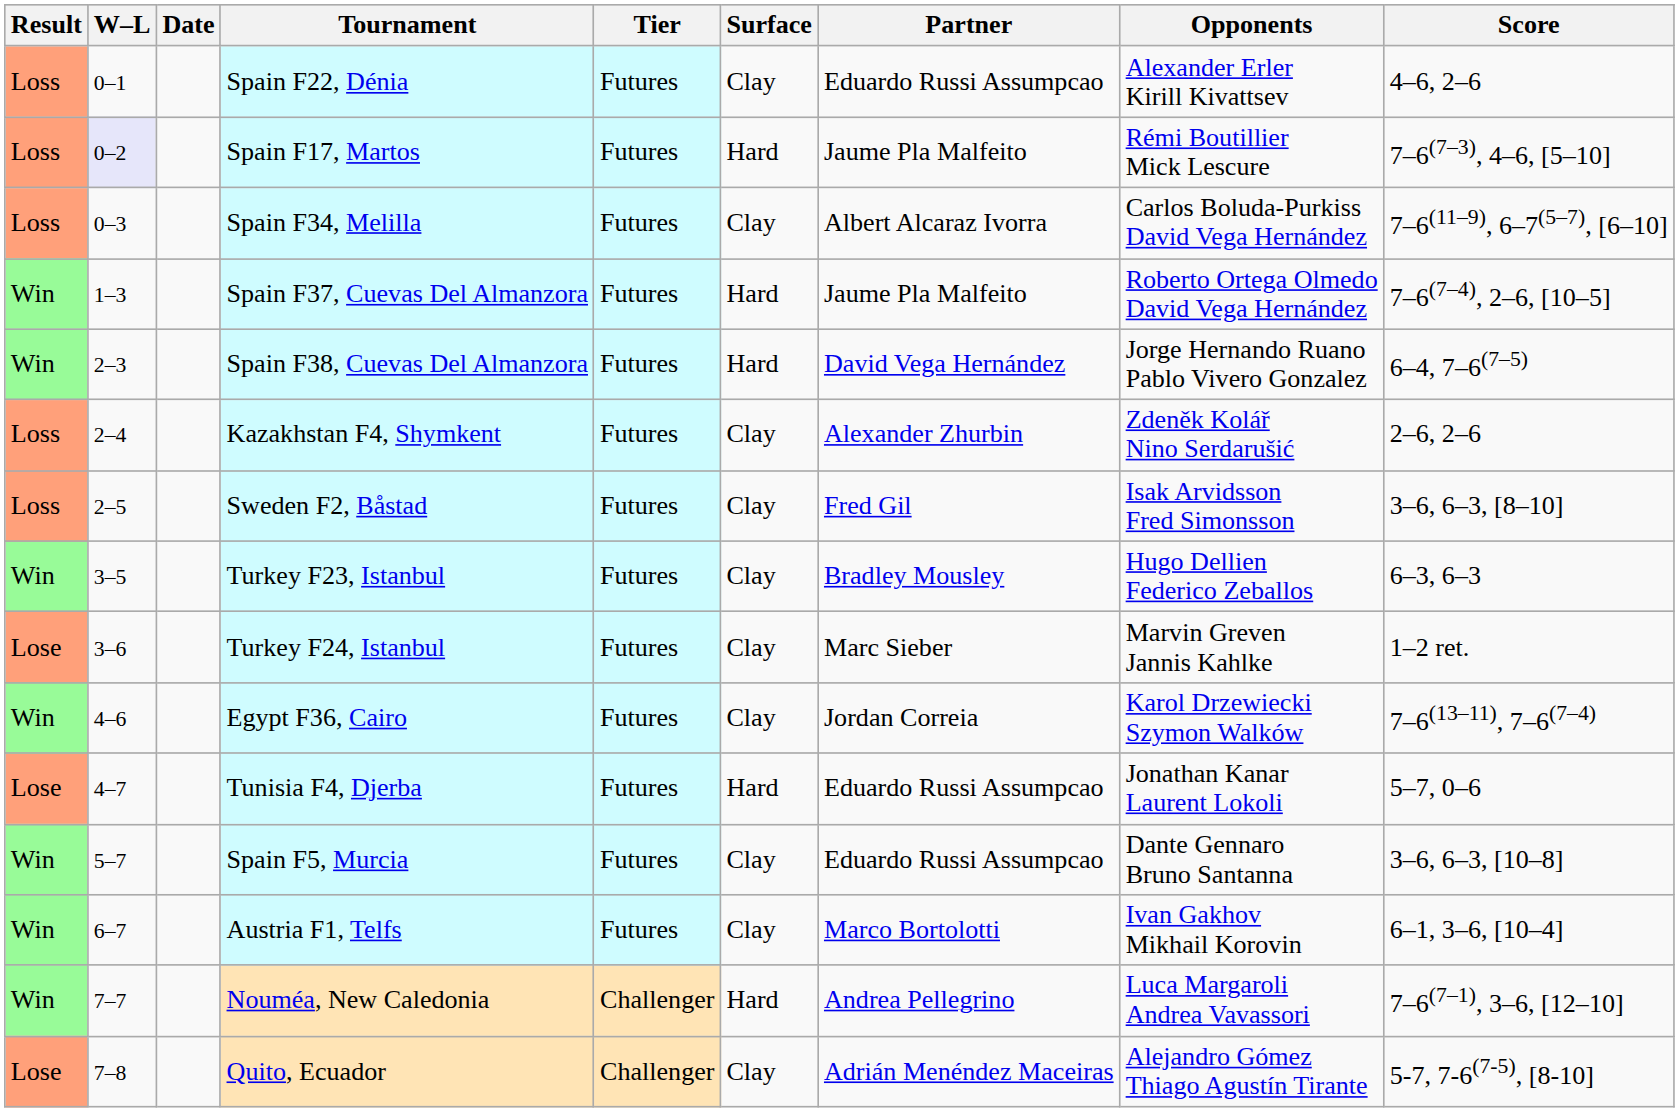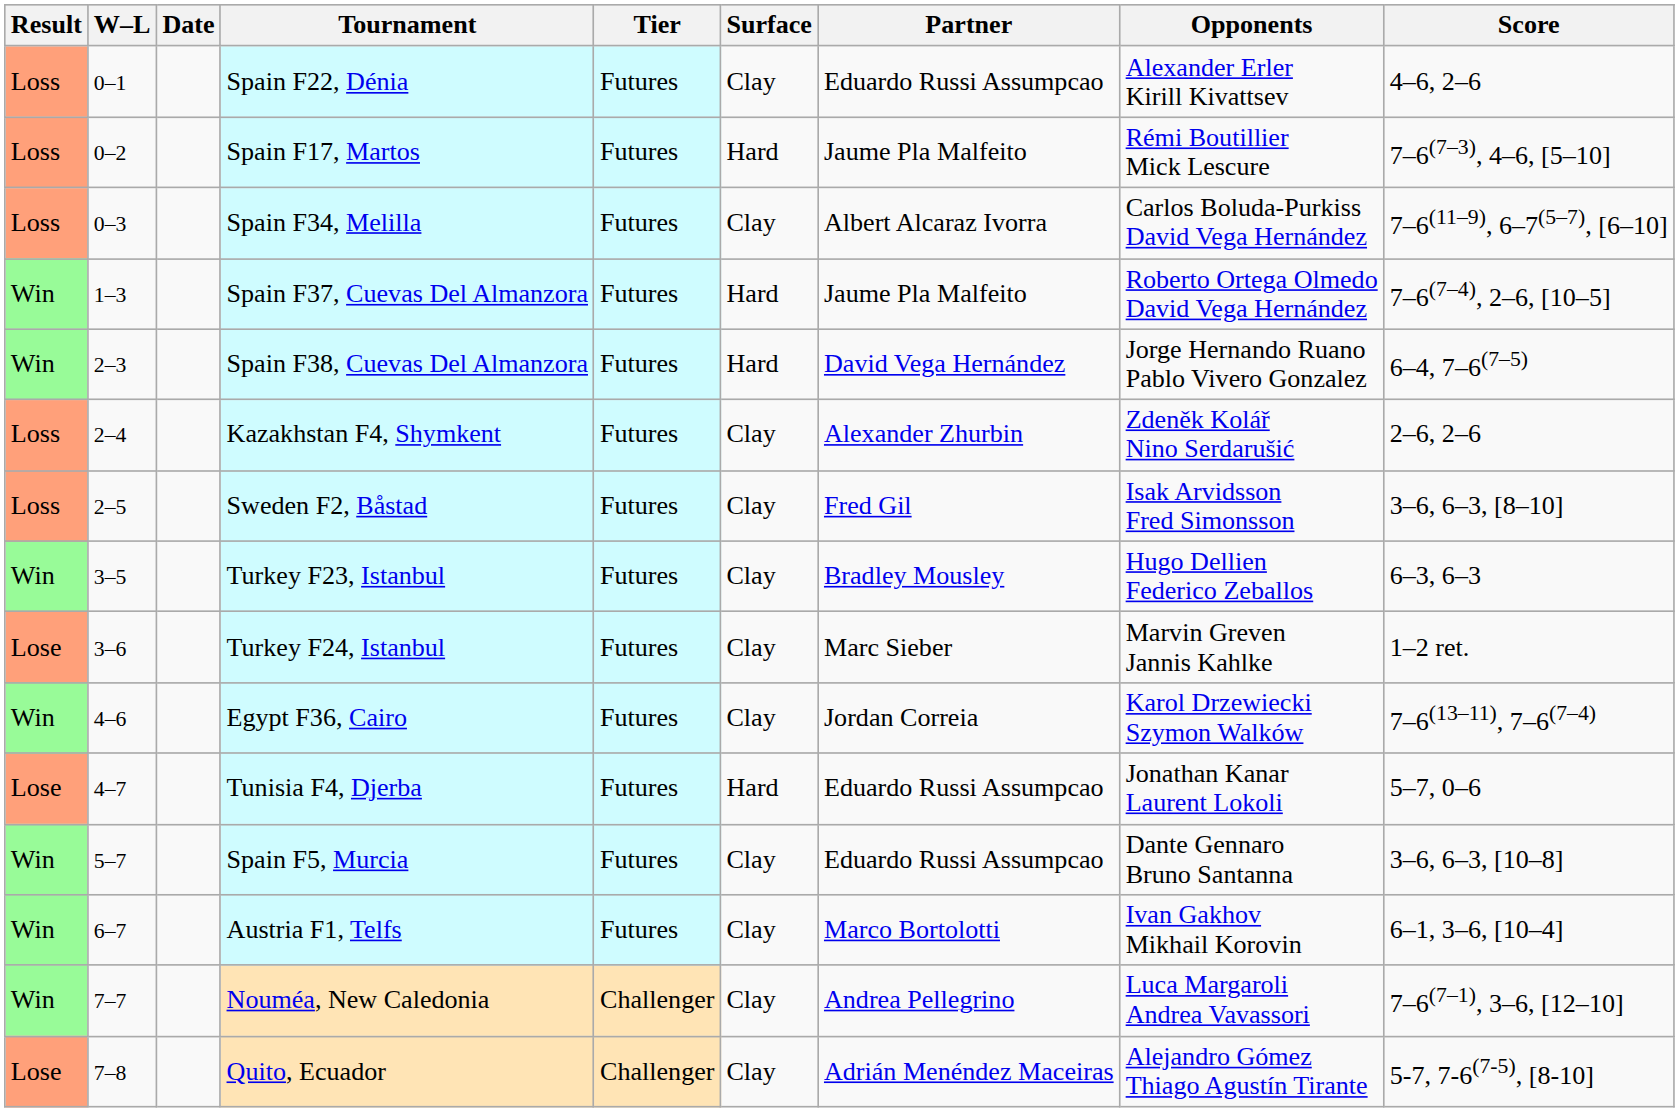 <table class="sortable wikitable">
 <tr>
 <th>Result</th>
 <th class="unsortable">W–L</th>
 <th>Date</th>
 <th>Tournament</th>
 <th>Tier</th>
 <th>Surface</th>
 <th>Partner</th>
 <th>Opponents</th>
 <th class="unsortable">Score</th>
 </tr>
 <tr>
 <td bgcolor=ffa07a>Loss</td>
 <td><small>0–1</small></td>
 <td></td>
 <td style="background:#cffcff;">Spain F22, <a href='#'>Dénia</a></td>
 <td style="background:#cffcff;">Futures</td>
 <td>Clay</td>
 <td> Eduardo Russi Assumpcao</td>
 <td> <a href='#'>Alexander Erler</a><br> Kirill Kivattsev</td>
 <td>4–6, 2–6</td>
 </tr>
 <tr>
 <td bgcolor=ffa07a>Loss</td>
-<td style="background: lavender;"><small>0–2</small></td>
+<td><small>0–2</small></td>
 <td></td>
 <td style="background:#cffcff;">Spain F17, <a href='#'>Martos</a></td>
 <td style="background:#cffcff;">Futures</td>
 <td>Hard</td>
 <td> Jaume Pla Malfeito</td>
 <td> <a href='#'>Rémi Boutillier</a><br> Mick Lescure</td>
 <td>7–6<sup>(7–3)</sup>, 4–6, [5–10]</td>
 </tr>
 <tr>
 <td bgcolor=ffa07a>Loss</td>
 <td><small>0–3</small></td>
 <td></td>
 <td style="background:#cffcff;">Spain F34, <a href='#'>Melilla</a></td>
 <td style="background:#cffcff;">Futures</td>
 <td>Clay</td>
 <td> Albert Alcaraz Ivorra</td>
 <td> Carlos Boluda-Purkiss<br> <a href='#'>David Vega Hernández</a></td>
 <td>7–6<sup>(11–9)</sup>, 6–7<sup>(5–7)</sup>, [6–10]</td>
 </tr>
 <tr>
 <td bgcolor=98fb98>Win</td>
 <td><small>1–3</small></td>
 <td></td>
 <td style="background:#cffcff;">Spain F37, <a href='#'>Cuevas Del Almanzora</a></td>
 <td style="background:#cffcff;">Futures</td>
 <td>Hard</td>
 <td> Jaume Pla Malfeito</td>
 <td> <a href='#'>Roberto Ortega Olmedo</a><br> <a href='#'>David Vega Hernández</a></td>
 <td>7–6<sup>(7–4)</sup>, 2–6, [10–5]</td>
 </tr>
 <tr>
 <td bgcolor=98fb98>Win</td>
 <td><small>2–3</small></td>
 <td></td>
 <td style="background:#cffcff;">Spain F38, <a href='#'>Cuevas Del Almanzora</a></td>
 <td style="background:#cffcff;">Futures</td>
 <td>Hard</td>
 <td> <a href='#'>David Vega Hernández</a></td>
 <td> Jorge Hernando Ruano<br> Pablo Vivero Gonzalez</td>
 <td>6–4, 7–6<sup>(7–5)</sup></td>
 </tr>
 <tr>
 <td bgcolor=ffa07a>Loss</td>
 <td><small>2–4</small></td>
 <td></td>
 <td style="background:#cffcff;">Kazakhstan F4, <a href='#'>Shymkent</a></td>
 <td style="background:#cffcff;">Futures</td>
 <td>Clay</td>
 <td> <a href='#'>Alexander Zhurbin</a></td>
 <td> <a href='#'>Zdeněk Kolář</a><br> <a href='#'>Nino Serdarušić</a></td>
 <td>2–6, 2–6</td>
 </tr>
 <tr>
 <td bgcolor=ffa07a>Loss</td>
 <td><small>2–5</small></td>
 <td></td>
 <td style="background:#cffcff;">Sweden F2, <a href='#'>Båstad</a></td>
 <td style="background:#cffcff;">Futures</td>
 <td>Clay</td>
 <td> <a href='#'>Fred Gil</a></td>
 <td> <a href='#'>Isak Arvidsson</a><br> <a href='#'>Fred Simonsson</a></td>
 <td>3–6, 6–3, [8–10]</td>
 </tr>
 <tr>
 <td bgcolor=98fb98>Win</td>
 <td><small>3–5</small></td>
 <td></td>
 <td style="background:#cffcff;">Turkey F23, <a href='#'>Istanbul</a></td>
 <td style="background:#cffcff;">Futures</td>
 <td>Clay</td>
 <td> <a href='#'>Bradley Mousley</a></td>
 <td> <a href='#'>Hugo Dellien</a><br> <a href='#'>Federico Zeballos</a></td>
 <td>6–3, 6–3</td>
 </tr>
 <tr>
 <td bgcolor=ffa07a>Lose</td>
 <td><small>3–6</small></td>
 <td></td>
 <td style="background:#cffcff;">Turkey F24, <a href='#'>Istanbul</a></td>
 <td style="background:#cffcff;">Futures</td>
 <td>Clay</td>
 <td> Marc Sieber</td>
 <td> Marvin Greven<br> Jannis Kahlke</td>
 <td>1–2 ret.</td>
 </tr>
 <tr>
 <td bgcolor=98fb98>Win</td>
 <td><small>4–6</small></td>
 <td></td>
 <td style="background:#cffcff;">Egypt F36, <a href='#'>Cairo</a></td>
 <td style="background:#cffcff;">Futures</td>
 <td>Clay</td>
 <td> Jordan Correia</td>
 <td> <a href='#'>Karol Drzewiecki</a><br> <a href='#'>Szymon Walków</a></td>
 <td>7–6<sup>(13–11)</sup>, 7–6<sup>(7–4)</sup></td>
 </tr>
 <tr>
 <td bgcolor=ffa07a>Lose</td>
 <td><small>4–7</small></td>
 <td></td>
 <td style="background:#cffcff;">Tunisia F4, <a href='#'>Djerba</a></td>
 <td style="background:#cffcff;">Futures</td>
 <td>Hard</td>
 <td> Eduardo Russi Assumpcao</td>
 <td> Jonathan Kanar<br> <a href='#'>Laurent Lokoli</a></td>
 <td>5–7, 0–6</td>
 </tr>
 <tr>
 <td bgcolor=98fb98>Win</td>
 <td><small>5–7</small></td>
 <td></td>
 <td style="background:#cffcff;">Spain F5, <a href='#'>Murcia</a></td>
 <td style="background:#cffcff;">Futures</td>
 <td>Clay</td>
 <td> Eduardo Russi Assumpcao</td>
 <td> Dante Gennaro<br> Bruno Santanna</td>
 <td>3–6, 6–3, [10–8]</td>
 </tr>
 <tr>
 <td bgcolor=98fb98>Win</td>
 <td><small>6–7</small></td>
 <td></td>
 <td style="background:#cffcff;">Austria F1, <a href='#'>Telfs</a></td>
 <td style="background:#cffcff;">Futures</td>
 <td>Clay</td>
 <td> <a href='#'>Marco Bortolotti</a></td>
 <td> <a href='#'>Ivan Gakhov</a><br> Mikhail Korovin</td>
 <td>6–1, 3–6, [10–4]</td>
 </tr>
 <tr>
 <td bgcolor=98fb98>Win</td>
 <td><small>7–7</small></td>
 <td><a href='#'></a></td>
 <td style="background:moccasin;"><a href='#'>Nouméa</a>, New Caledonia</td>
 <td style="background:moccasin;">Challenger</td>
-<td>Hard</td>
+<td>Clay</td>
 <td> <a href='#'>Andrea Pellegrino</a></td>
 <td>  <a href='#'>Luca Margaroli</a><br> <a href='#'>Andrea Vavassori</a></td>
 <td>7–6<sup>(7–1)</sup>, 3–6, [12–10]</td>
 </tr>
 <tr>
 <td bgcolor=ffa07a>Lose</td>
 <td><small>7–8</small></td>
 <td><a href='#'></a></td>
 <td style="background:moccasin;"><a href='#'>Quito</a>, Ecuador</td>
 <td style="background:moccasin;">Challenger</td>
 <td>Clay</td>
 <td> <a href='#'>Adrián Menéndez Maceiras</a></td>
 <td> <a href='#'>Alejandro Gómez</a><br> <a href='#'>Thiago Agustín Tirante</a></td>
 <td>5-7, 7-6<sup>(7-5)</sup>, [8-10]</td>
 </tr>
 </table>
